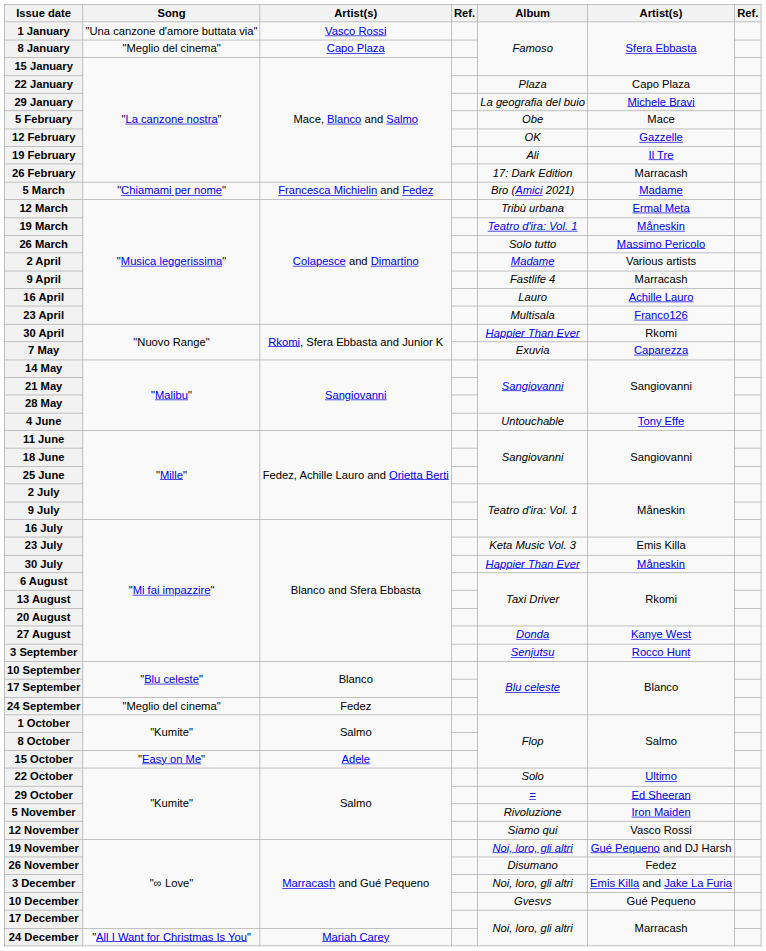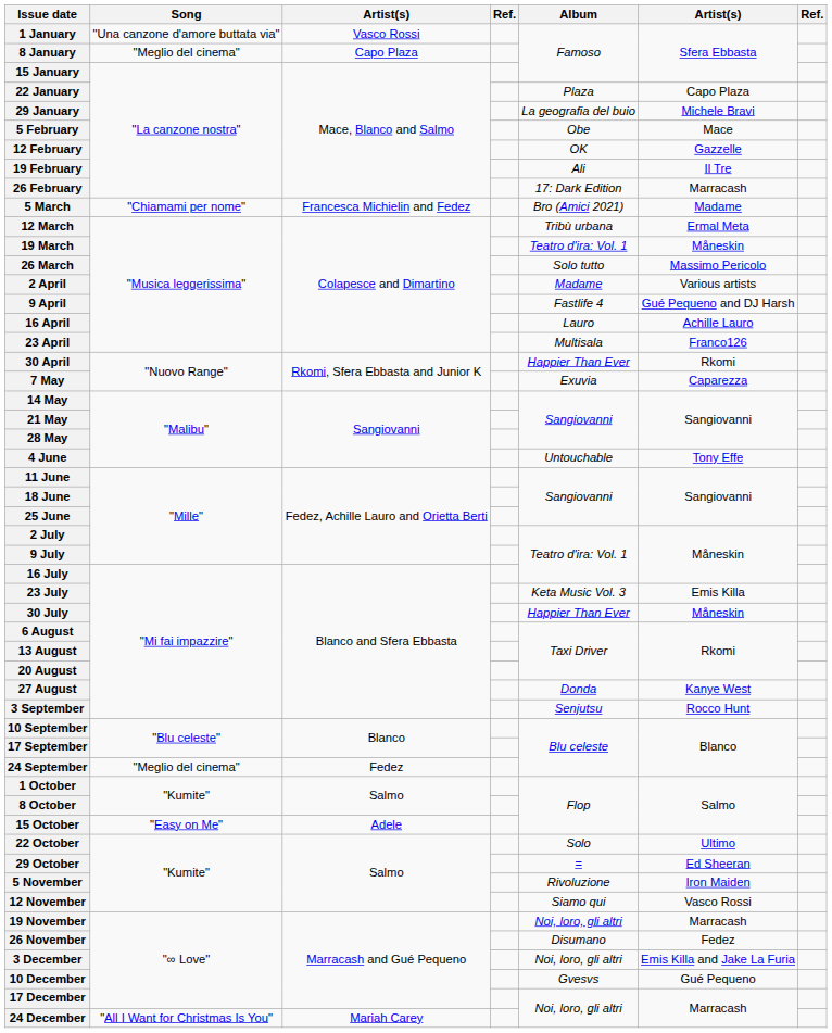 <table class="wikitable plainrowheaders" style="text-align:center">
 <tr>
 <th>Issue date</th>
 <th>Song</th>
 <th>Artist(s)</th>
 <th>Ref.</th>
 <th>Album</th>
 <th>Artist(s)</th>
 <th>Ref.</th>
 </tr>
 <tr>
 <th scope="row">1 January</th>
 <td>"Una canzone d'amore buttata via"</td>
 <td><a href='#'>Vasco Rossi</a></td>
 <td></td>
 <td rowspan="3"><em>Famoso</em></td>
 <td rowspan="3"><a href='#'>Sfera Ebbasta</a></td>
 <td></td>
 </tr>
 <tr>
 <th scope="row">8 January</th>
 <td>"Meglio del cinema"</td>
 <td><a href='#'>Capo Plaza</a></td>
 <td></td>
 <td></td>
 </tr>
 <tr>
 <th scope="row">15 January</th>
 <td rowspan="7">"<a href='#'>La canzone nostra</a>"</td>
 <td rowspan="7">Mace, <a href='#'>Blanco</a> and <a href='#'>Salmo</a></td>
 <td></td>
 <td></td>
 </tr>
 <tr>
 <th scope="row">22 January</th>
 <td></td>
 <td><em>Plaza</em></td>
 <td>Capo Plaza</td>
 <td></td>
 </tr>
 <tr>
 <th scope="row">29 January</th>
 <td></td>
 <td><em>La geografia del buio</em></td>
 <td><a href='#'>Michele Bravi</a></td>
 <td></td>
 </tr>
 <tr>
 <th scope="row">5 February</th>
 <td></td>
 <td><em>Obe</em></td>
 <td>Mace</td>
 <td></td>
 </tr>
 <tr>
 <th scope="row">12 February</th>
 <td></td>
 <td><em>OK</em></td>
 <td><a href='#'>Gazzelle</a></td>
 <td></td>
 </tr>
 <tr>
 <th scope="row">19 February</th>
 <td></td>
 <td><em>Ali</em></td>
 <td><a href='#'>Il Tre</a></td>
 <td></td>
 </tr>
 <tr>
 <th scope="row">26 February</th>
 <td></td>
 <td><em>17: Dark Edition</em></td>
 <td>Marracash</td>
 <td></td>
 </tr>
 <tr>
 <th scope="row">5 March</th>
 <td>"<a href='#'>Chiamami per nome</a>"</td>
 <td><a href='#'>Francesca Michielin</a> and <a href='#'>Fedez</a></td>
 <td></td>
 <td><em>Bro (<a href='#'>Amici</a> 2021)</em></td>
 <td><a href='#'>Madame</a></td>
 <td></td>
 </tr>
 <tr>
 <th scope="row">12 March</th>
 <td rowspan="7">"<a href='#'>Musica leggerissima</a>"</td>
 <td rowspan="7"><a href='#'>Colapesce</a> and <a href='#'>Dimartino</a></td>
 <td></td>
 <td><em>Tribù urbana</em></td>
 <td><a href='#'>Ermal Meta</a></td>
 <td></td>
 </tr>
 <tr>
 <th scope="row">19 March</th>
 <td></td>
 <td><em><a href='#'>Teatro d'ira: Vol. 1</a></em></td>
 <td><a href='#'>Måneskin</a></td>
 <td></td>
 </tr>
 <tr>
 <th scope="row">26 March</th>
 <td></td>
 <td><em>Solo tutto</em></td>
 <td><a href='#'>Massimo Pericolo</a></td>
 <td></td>
 </tr>
 <tr>
 <th scope="row">2 April</th>
 <td></td>
 <td><em><a href='#'>Madame</a></em></td>
 <td>Various artists</td>
 <td></td>
 </tr>
 <tr>
 <th scope="row">9 April</th>
 <td></td>
 <td><em>Fastlife 4</em></td>
-<td>Marracash</td>
+<td><a href='#'>Gué Pequeno</a> and DJ Harsh</td>
 <td></td>
 </tr>
 <tr>
 <th scope="row">16 April</th>
 <td></td>
 <td><em>Lauro</em></td>
 <td><a href='#'>Achille Lauro</a></td>
 <td></td>
 </tr>
 <tr>
 <th scope="row">23 April</th>
 <td></td>
 <td><em>Multisala</em></td>
 <td><a href='#'>Franco126</a></td>
 <td></td>
 </tr>
 <tr>
 <th scope="row">30 April</th>
 <td rowspan="2">"Nuovo Range"</td>
 <td rowspan="2"><a href='#'>Rkomi</a>, Sfera Ebbasta and Junior K</td>
 <td></td>
 <td><em><a href='#'>Happier Than Ever</a></em></td>
 <td>Rkomi</td>
 <td></td>
 </tr>
 <tr>
 <th scope="row">7 May</th>
 <td></td>
 <td><em>Exuvia</em></td>
 <td><a href='#'>Caparezza</a></td>
 <td></td>
 </tr>
 <tr>
 <th scope="row">14 May</th>
 <td rowspan="4">"<a href='#'>Malibu</a>"</td>
 <td rowspan="4"><a href='#'>Sangiovanni</a></td>
 <td></td>
 <td rowspan="3"><em><a href='#'>Sangiovanni</a></em></td>
 <td rowspan="3">Sangiovanni</td>
 <td></td>
 </tr>
 <tr>
 <th scope="row">21 May</th>
 <td></td>
 <td></td>
 </tr>
 <tr>
 <th scope="row">28 May</th>
 <td></td>
 <td></td>
 </tr>
 <tr>
 <th scope="row">4 June</th>
 <td></td>
 <td><em>Untouchable</em></td>
 <td><a href='#'>Tony Effe</a></td>
 <td></td>
 </tr>
 <tr>
 <th scope="row">11 June</th>
 <td rowspan="5">"<a href='#'>Mille</a>"</td>
 <td rowspan="5">Fedez, Achille Lauro and <a href='#'>Orietta Berti</a></td>
 <td></td>
 <td rowspan="3"><em>Sangiovanni</em></td>
 <td rowspan="3">Sangiovanni</td>
 <td></td>
 </tr>
 <tr>
 <th scope="row">18 June</th>
 <td></td>
 <td></td>
 </tr>
 <tr>
 <th scope="row">25 June</th>
 <td></td>
 <td></td>
 </tr>
 <tr>
 <th scope="row">2 July</th>
 <td></td>
 <td rowspan="3"><em>Teatro d'ira: Vol. 1</em></td>
 <td rowspan="3">Måneskin</td>
 <td></td>
 </tr>
 <tr>
 <th scope="row">9 July</th>
 <td></td>
 <td></td>
 </tr>
 <tr>
 <th scope="row">16 July</th>
 <td rowspan="8">"<a href='#'>Mi fai impazzire</a>"</td>
 <td rowspan="8">Blanco and Sfera Ebbasta</td>
 <td></td>
 <td></td>
 </tr>
 <tr>
 <th scope="row">23 July</th>
 <td></td>
 <td><em>Keta Music Vol. 3</em></td>
 <td>Emis Killa</td>
 <td></td>
 </tr>
 <tr>
 <th scope="row">30 July</th>
 <td></td>
 <td><em><a href='#'>Happier Than Ever</a></em></td>
 <td><a href='#'>Måneskin</a></td>
 <td></td>
 </tr>
 <tr>
 <th scope="row">6 August</th>
 <td></td>
 <td rowspan="3"><em>Taxi Driver</em></td>
 <td rowspan="3">Rkomi</td>
 <td></td>
 </tr>
 <tr>
 <th scope="row">13 August</th>
 <td></td>
 <td></td>
 </tr>
 <tr>
 <th scope="row">20 August</th>
 <td></td>
 <td></td>
 </tr>
 <tr>
 <th scope="row">27 August</th>
 <td></td>
 <td><em><a href='#'>Donda</a></em></td>
 <td><a href='#'>Kanye West</a></td>
 <td></td>
 </tr>
 <tr>
 <th scope="row">3 September</th>
 <td></td>
 <td><em><a href='#'>Senjutsu</a></em></td>
 <td><a href='#'>Rocco Hunt</a></td>
 <td></td>
 </tr>
 <tr>
 <th scope="row">10 September</th>
 <td rowspan="2">"<a href='#'>Blu celeste</a>"</td>
 <td rowspan="2">Blanco</td>
 <td></td>
 <td rowspan="3"><em><a href='#'>Blu celeste</a></em></td>
 <td rowspan="3">Blanco</td>
 <td></td>
 </tr>
 <tr>
 <th scope="row">17 September</th>
 <td></td>
 <td></td>
 </tr>
 <tr>
 <th scope="row">24 September</th>
 <td>"Meglio del cinema"</td>
 <td>Fedez</td>
 <td></td>
 <td></td>
 </tr>
 <tr>
 <th scope="row">1 October</th>
 <td rowspan="2">"Kumite"</td>
 <td rowspan="2">Salmo</td>
 <td></td>
 <td rowspan="3"><em>Flop</em></td>
 <td rowspan="3">Salmo</td>
 <td></td>
 </tr>
 <tr>
 <th scope="row">8 October</th>
 <td></td>
 <td></td>
 </tr>
 <tr>
 <th scope="row">15 October</th>
 <td>"<a href='#'>Easy on Me</a>"</td>
 <td><a href='#'>Adele</a></td>
 <td></td>
 <td></td>
 </tr>
 <tr>
 <th scope="row">22 October</th>
 <td rowspan="4">"Kumite"</td>
 <td rowspan="4">Salmo</td>
 <td></td>
 <td><em>Solo</em></td>
 <td><a href='#'>Ultimo</a></td>
 <td></td>
 </tr>
 <tr>
 <th scope="row">29 October</th>
 <td></td>
 <td><em><a href='#'>=</a></em></td>
 <td><a href='#'>Ed Sheeran</a></td>
 <td></td>
 </tr>
 <tr>
 <th scope="row">5 November</th>
 <td></td>
 <td><em>Rivoluzione</em></td>
 <td><a href='#'>Iron Maiden</a></td>
 <td></td>
 </tr>
 <tr>
 <th scope="row">12 November</th>
 <td></td>
 <td><em>Siamo qui</em></td>
 <td>Vasco Rossi</td>
 <td></td>
 </tr>
 <tr>
 <th scope="row">19 November</th>
 <td rowspan="5">"∞ Love"</td>
 <td rowspan="5"><a href='#'>Marracash</a> and Gué Pequeno</td>
 <td></td>
 <td><em><a href='#'>Noi, loro, gli altri</a></em></td>
-<td><a href='#'>Gué Pequeno</a> and DJ Harsh</td>
+<td>Marracash</td>
 <td></td>
 </tr>
 <tr>
 <th scope="row">26 November</th>
 <td></td>
 <td><em>Disumano</em></td>
 <td>Fedez</td>
 <td></td>
 </tr>
 <tr>
 <th scope="row">3 December</th>
 <td></td>
 <td><em>Noi, loro, gli altri</em></td>
 <td><a href='#'>Emis Killa</a> and <a href='#'>Jake La Furia</a></td>
 <td></td>
 </tr>
 <tr>
 <th scope="row">10 December</th>
 <td></td>
 <td><em>Gvesvs</em></td>
 <td>Gué Pequeno</td>
 <td></td>
 </tr>
 <tr>
 <th scope="row">17 December</th>
 <td></td>
 <td rowspan="2"><em>Noi, loro, gli altri</em></td>
 <td rowspan="2">Marracash</td>
 <td></td>
 </tr>
 <tr>
 <th scope="row">24 December</th>
 <td>"<a href='#'>All I Want for Christmas Is You</a>"</td>
 <td><a href='#'>Mariah Carey</a></td>
 <td></td>
 <td></td>
 </tr>
 </table>
